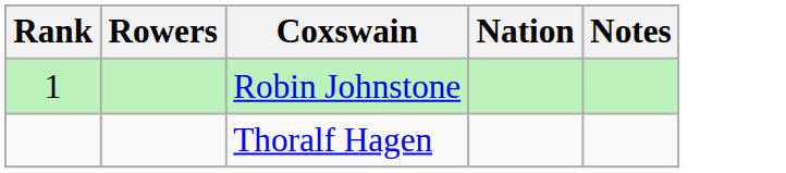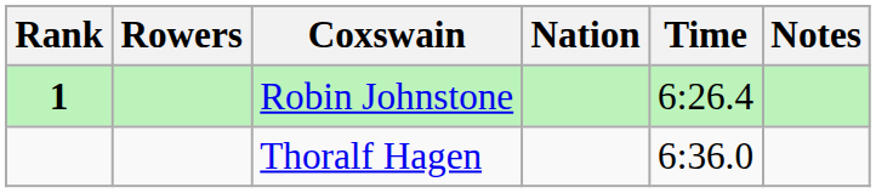 <table class="wikitable sortable" style="text-align:center">
 <tr>
 <th>Rank</th>
 <th>Rowers</th>
 <th>Coxswain</th>
 <th>Nation</th>
+<th>Time</th>
 <th>Notes</th>
 </tr>
 <tr bgcolor=bbf3bb>
-<td>1</td>
+<td><strong>1</strong></td>
 <td align=left></td>
 <td align=left><a href='#'>Robin Johnstone</a></td>
 <td align=left></td>
+<td>6:26.4</td>
 <td></td>
 </tr>
 <tr>
 <td></td>
 <td align=left></td>
 <td align=left><a href='#'>Thoralf Hagen</a></td>
 <td align=left></td>
+<td>6:36.0</td>
 <td></td>
 </tr>
 </table>
